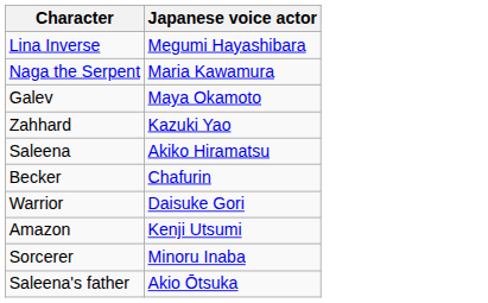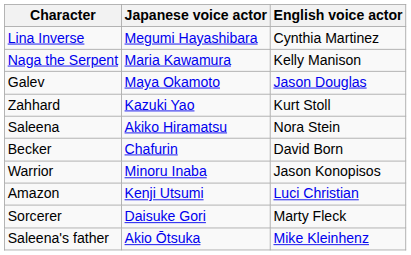 <table class="wikitable">
 <tr>
 <th>Character</th>
 <th>Japanese voice actor</th>
+<th>English voice actor</th>
 </tr>
 <tr>
 <td><a href='#'>Lina Inverse</a></td>
 <td><a href='#'>Megumi Hayashibara</a></td>
+<td>Cynthia Martinez</td>
 </tr>
 <tr>
 <td><a href='#'>Naga the Serpent</a></td>
 <td><a href='#'>Maria Kawamura</a></td>
+<td>Kelly Manison</td>
 </tr>
 <tr>
 <td>Galev</td>
 <td><a href='#'>Maya Okamoto</a></td>
+<td><a href='#'>Jason Douglas</a></td>
 </tr>
 <tr>
 <td>Zahhard</td>
 <td><a href='#'>Kazuki Yao</a></td>
+<td>Kurt Stoll</td>
 </tr>
 <tr>
 <td>Saleena</td>
 <td><a href='#'>Akiko Hiramatsu</a></td>
+<td>Nora Stein</td>
 </tr>
 <tr>
 <td>Becker</td>
 <td><a href='#'>Chafurin</a></td>
+<td>David Born</td>
 </tr>
 <tr>
 <td>Warrior</td>
-<td><a href='#'>Daisuke Gori</a></td>
+<td><a href='#'>Minoru Inaba</a></td>
+<td>Jason Konopisos</td>
 </tr>
 <tr>
 <td>Amazon</td>
 <td><a href='#'>Kenji Utsumi</a></td>
+<td><a href='#'>Luci Christian</a></td>
 </tr>
 <tr>
 <td>Sorcerer</td>
-<td><a href='#'>Minoru Inaba</a></td>
+<td><a href='#'>Daisuke Gori</a></td>
+<td>Marty Fleck</td>
 </tr>
 <tr>
 <td>Saleena's father</td>
 <td><a href='#'>Akio Ōtsuka</a></td>
+<td><a href='#'>Mike Kleinhenz</a></td>
 </tr>
 </table>
